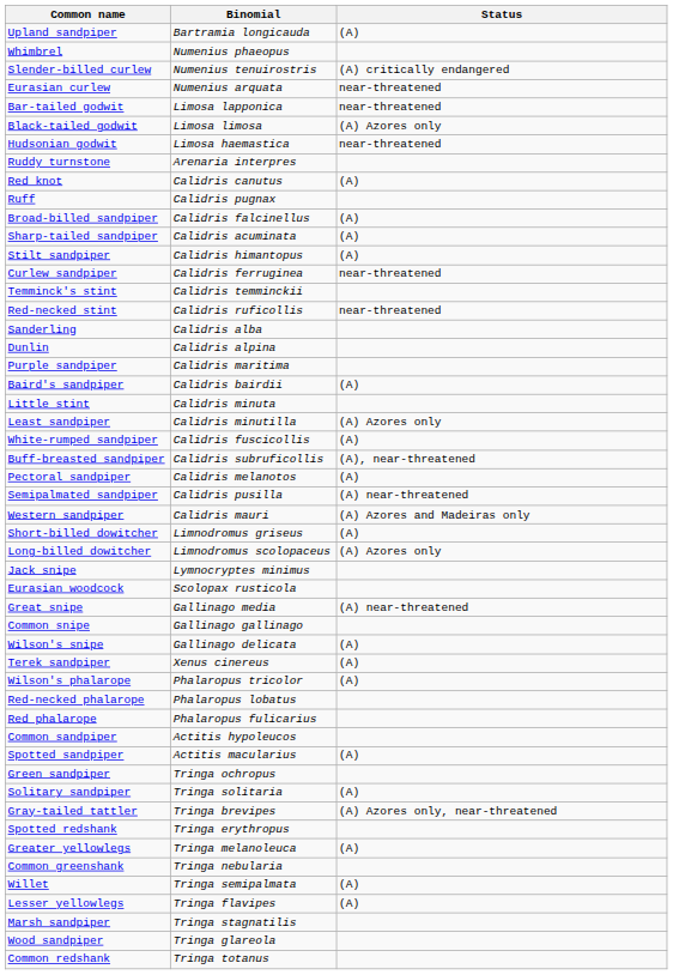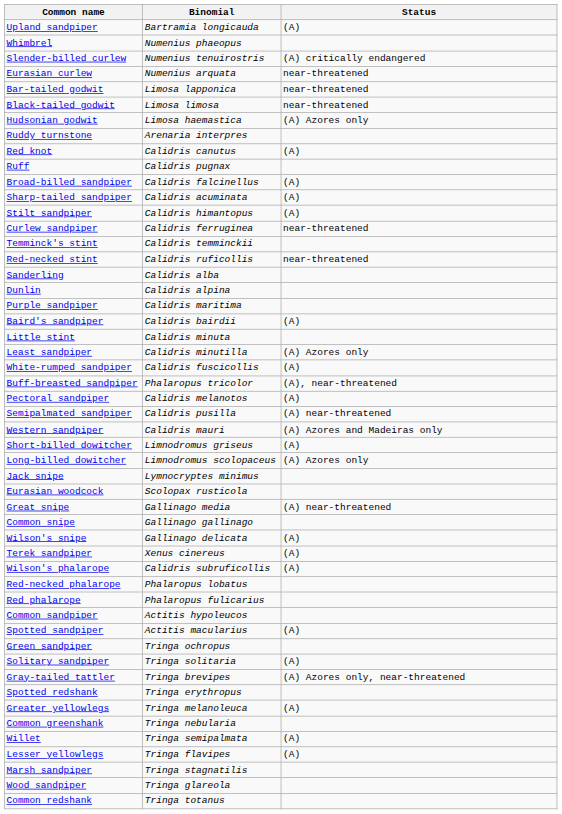 <table width=60% class="wikitable">
 <tr>
 <th width=15%>Common name</th>
 <th width=15%>Binomial</th>
 <th width=30%>Status</th>
 </tr>
 <tr>
 <td><a href='#'>Upland sandpiper</a></td>
 <td><em>Bartramia longicauda</em></td>
 <td>(A)</td>
 </tr>
 <tr>
 <td><a href='#'>Whimbrel</a></td>
 <td><em>Numenius phaeopus</em></td>
 <td></td>
 </tr>
 <tr>
 <td><a href='#'>Slender-billed curlew</a></td>
 <td><em>Numenius tenuirostris</em></td>
 <td>(A) critically endangered</td>
 </tr>
 <tr>
 <td><a href='#'>Eurasian curlew</a></td>
 <td><em>Numenius arquata</em></td>
 <td>near-threatened</td>
 </tr>
 <tr>
 <td><a href='#'>Bar-tailed godwit</a></td>
 <td><em>Limosa lapponica</em></td>
 <td>near-threatened</td>
 </tr>
 <tr>
 <td><a href='#'>Black-tailed godwit</a></td>
 <td><em>Limosa limosa</em></td>
-<td>(A) Azores only</td>
+<td>near-threatened</td>
 </tr>
 <tr>
 <td><a href='#'>Hudsonian godwit</a></td>
 <td><em>Limosa haemastica</em></td>
-<td>near-threatened</td>
+<td>(A) Azores only</td>
 </tr>
 <tr>
 <td><a href='#'>Ruddy turnstone</a></td>
 <td><em>Arenaria interpres</em></td>
 <td></td>
 </tr>
 <tr>
 <td><a href='#'>Red knot</a></td>
 <td><em>Calidris canutus</em></td>
 <td>(A)</td>
 </tr>
 <tr>
 <td><a href='#'>Ruff</a></td>
 <td><em>Calidris pugnax</em></td>
 <td></td>
 </tr>
 <tr>
 <td><a href='#'>Broad-billed sandpiper</a></td>
 <td><em>Calidris falcinellus</em></td>
 <td>(A)</td>
 </tr>
 <tr>
 <td><a href='#'>Sharp-tailed sandpiper</a></td>
 <td><em>Calidris acuminata</em></td>
 <td>(A)</td>
 </tr>
 <tr>
 <td><a href='#'>Stilt sandpiper</a></td>
 <td><em>Calidris himantopus</em></td>
 <td>(A)</td>
 </tr>
 <tr>
 <td><a href='#'>Curlew sandpiper</a></td>
 <td><em>Calidris ferruginea</em></td>
 <td>near-threatened</td>
 </tr>
 <tr>
 <td><a href='#'>Temminck's stint</a></td>
 <td><em>Calidris temminckii</em></td>
 <td></td>
 </tr>
 <tr>
 <td><a href='#'>Red-necked stint</a></td>
 <td><em>Calidris ruficollis</em></td>
 <td>near-threatened</td>
 </tr>
 <tr>
 <td><a href='#'>Sanderling</a></td>
 <td><em>Calidris alba</em></td>
 <td></td>
 </tr>
 <tr>
 <td><a href='#'>Dunlin</a></td>
 <td><em>Calidris alpina</em></td>
 <td></td>
 </tr>
 <tr>
 <td><a href='#'>Purple sandpiper</a></td>
 <td><em>Calidris maritima</em></td>
 <td></td>
 </tr>
 <tr>
 <td><a href='#'>Baird's sandpiper</a></td>
 <td><em>Calidris bairdii</em></td>
 <td>(A)</td>
 </tr>
 <tr>
 <td><a href='#'>Little stint</a></td>
 <td><em>Calidris minuta</em></td>
 <td></td>
 </tr>
 <tr>
 <td><a href='#'>Least sandpiper</a></td>
 <td><em>Calidris minutilla</em></td>
 <td>(A) Azores only</td>
 </tr>
 <tr>
 <td><a href='#'>White-rumped sandpiper</a></td>
 <td><em>Calidris fuscicollis</em></td>
 <td>(A)</td>
 </tr>
 <tr>
 <td><a href='#'>Buff-breasted sandpiper</a></td>
-<td><em>Calidris subruficollis</em></td>
+<td><em>Phalaropus tricolor</em></td>
 <td>(A), near-threatened</td>
 </tr>
 <tr>
 <td><a href='#'>Pectoral sandpiper</a></td>
 <td><em>Calidris melanotos</em></td>
 <td>(A)</td>
 </tr>
 <tr>
 <td><a href='#'>Semipalmated sandpiper</a></td>
 <td><em>Calidris pusilla</em></td>
 <td>(A) near-threatened</td>
 </tr>
 <tr>
 <td><a href='#'>Western sandpiper</a></td>
 <td><em>Calidris mauri</em></td>
 <td>(A) Azores and Madeiras only</td>
 </tr>
 <tr>
 <td><a href='#'>Short-billed dowitcher</a></td>
 <td><em>Limnodromus griseus</em></td>
 <td>(A)</td>
 </tr>
 <tr>
 <td><a href='#'>Long-billed dowitcher</a></td>
 <td><em>Limnodromus scolopaceus</em></td>
 <td>(A) Azores only</td>
 </tr>
 <tr>
 <td><a href='#'>Jack snipe</a></td>
 <td><em>Lymnocryptes minimus</em></td>
 <td></td>
 </tr>
 <tr>
 <td><a href='#'>Eurasian woodcock</a></td>
 <td><em>Scolopax rusticola</em></td>
 <td></td>
 </tr>
 <tr>
 <td><a href='#'>Great snipe</a></td>
 <td><em>Gallinago media</em></td>
 <td>(A) near-threatened</td>
 </tr>
 <tr>
 <td><a href='#'>Common snipe</a></td>
 <td><em>Gallinago gallinago</em></td>
 <td></td>
 </tr>
 <tr>
 <td><a href='#'>Wilson's snipe</a></td>
 <td><em>Gallinago delicata</em></td>
 <td>(A)</td>
 </tr>
 <tr>
 <td><a href='#'>Terek sandpiper</a></td>
 <td><em>Xenus cinereus</em></td>
 <td>(A)</td>
 </tr>
 <tr>
 <td><a href='#'>Wilson's phalarope</a></td>
-<td><em>Phalaropus tricolor</em></td>
+<td><em>Calidris subruficollis</em></td>
 <td>(A)</td>
 </tr>
 <tr>
 <td><a href='#'>Red-necked phalarope</a></td>
 <td><em>Phalaropus lobatus</em></td>
 <td></td>
 </tr>
 <tr>
 <td><a href='#'>Red phalarope</a></td>
 <td><em>Phalaropus fulicarius</em></td>
 <td></td>
 </tr>
 <tr>
 <td><a href='#'>Common sandpiper</a></td>
 <td><em>Actitis hypoleucos</em></td>
 <td></td>
 </tr>
 <tr>
 <td><a href='#'>Spotted sandpiper</a></td>
 <td><em>Actitis macularius</em></td>
 <td>(A)</td>
 </tr>
 <tr>
 <td><a href='#'>Green sandpiper</a></td>
 <td><em>Tringa ochropus</em></td>
 <td></td>
 </tr>
 <tr>
 <td><a href='#'>Solitary sandpiper</a></td>
 <td><em>Tringa solitaria</em></td>
 <td>(A)</td>
 </tr>
 <tr>
 <td><a href='#'>Gray-tailed tattler</a></td>
 <td><em>Tringa brevipes</em></td>
 <td>(A) Azores only, near-threatened</td>
 </tr>
 <tr>
 <td><a href='#'>Spotted redshank</a></td>
 <td><em>Tringa erythropus</em></td>
 <td></td>
 </tr>
 <tr>
 <td><a href='#'>Greater yellowlegs</a></td>
 <td><em>Tringa melanoleuca</em></td>
 <td>(A)</td>
 </tr>
 <tr>
 <td><a href='#'>Common greenshank</a></td>
 <td><em>Tringa nebularia</em></td>
 <td></td>
 </tr>
 <tr>
 <td><a href='#'>Willet</a></td>
 <td><em>Tringa semipalmata</em></td>
 <td>(A)</td>
 </tr>
 <tr>
 <td><a href='#'>Lesser yellowlegs</a></td>
 <td><em>Tringa flavipes</em></td>
 <td>(A)</td>
 </tr>
 <tr>
 <td><a href='#'>Marsh sandpiper</a></td>
 <td><em>Tringa stagnatilis</em></td>
 <td></td>
 </tr>
 <tr>
 <td><a href='#'>Wood sandpiper</a></td>
 <td><em>Tringa glareola</em></td>
 <td></td>
 </tr>
 <tr>
 <td><a href='#'>Common redshank</a></td>
 <td><em>Tringa totanus</em></td>
 <td></td>
 </tr>
 </table>
